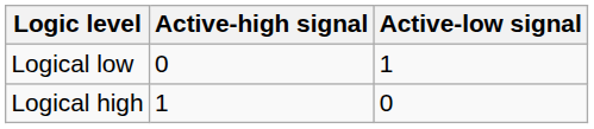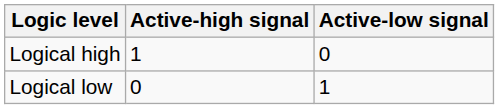 <table class="wikitable">
 <tr>
 <th>Logic level</th>
 <th>Active-high signal</th>
 <th>Active-low signal</th>
 </tr>
 <tr>
+<td>Logical high</td>
+<td>1</td>
+<td>0</td>
+</tr>
+<tr>
 <td>Logical low</td>
 <td>0</td>
 <td>1</td>
 </tr>
-<tr>
-<td>Logical high</td>
-<td>1</td>
-<td>0</td>
-</tr>
 </table>
